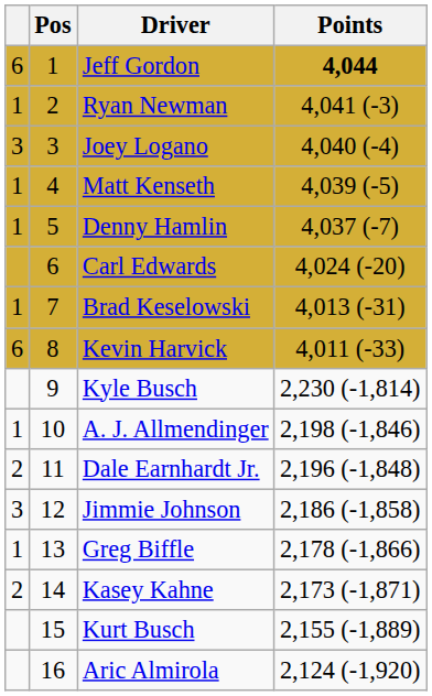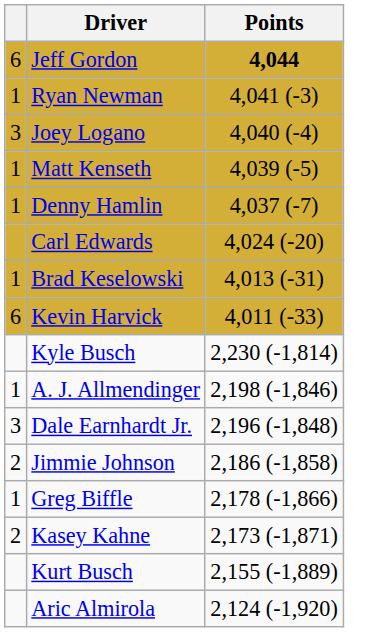 <table class="wikitable" style="font-size: 95%;">
 <tr>
 <th></th>
-<th>Pos</th>
 <th>Driver</th>
 <th>Points</th>
 </tr>
 <tr style="background:#D4AF37;">
 <td align="left"> 6</td>
-<td style="text-align:center;">1</td>
 <td><a href='#'>Jeff Gordon</a></td>
 <td style="text-align:center;"><strong>4,044</strong></td>
 </tr>
 <tr style="background:#D4AF37;">
 <td align="left"> 1</td>
-<td style="text-align:center;">2</td>
 <td><a href='#'>Ryan Newman</a></td>
 <td style="text-align:center;">4,041 (-3)</td>
 </tr>
 <tr style="background:#D4AF37;">
 <td align="left"> 3</td>
-<td style="text-align:center;">3</td>
 <td><a href='#'>Joey Logano</a></td>
 <td style="text-align:center;">4,040 (-4)</td>
 </tr>
 <tr style="background:#D4AF37;">
 <td align="left"> 1</td>
-<td style="text-align:center;">4</td>
 <td><a href='#'>Matt Kenseth</a></td>
 <td style="text-align:center;">4,039 (-5)</td>
 </tr>
 <tr style="background:#D4AF37;">
 <td align="left"> 1</td>
-<td style="text-align:center;">5</td>
 <td><a href='#'>Denny Hamlin</a></td>
 <td style="text-align:center;">4,037 (-7)</td>
 </tr>
 <tr style="background:#D4AF37;">
 <td align="left"></td>
-<td style="text-align:center;">6</td>
 <td><a href='#'>Carl Edwards</a></td>
 <td style="text-align:center;">4,024 (-20)</td>
 </tr>
 <tr style="background:#D4AF37;">
 <td align="left"> 1</td>
-<td style="text-align:center;">7</td>
 <td><a href='#'>Brad Keselowski</a></td>
 <td style="text-align:center;">4,013 (-31)</td>
 </tr>
 <tr style="background:#D4AF37;">
 <td align="left"> 6</td>
-<td style="text-align:center;">8</td>
 <td><a href='#'>Kevin Harvick</a></td>
 <td style="text-align:center;">4,011 (-33)</td>
 </tr>
 <tr>
 <td align="left"></td>
-<td style="text-align:center;">9</td>
 <td><a href='#'>Kyle Busch</a></td>
 <td style="text-align:center;">2,230 (-1,814)</td>
 </tr>
 <tr>
 <td align="left"> 1</td>
-<td style="text-align:center;">10</td>
 <td><a href='#'>A. J. Allmendinger</a></td>
 <td style="text-align:center;">2,198 (-1,846)</td>
 </tr>
 <tr>
-<td align="left"> 2</td>
-<td style="text-align:center;">11</td>
+<td align="left"> 3</td>
 <td><a href='#'>Dale Earnhardt Jr.</a></td>
 <td style="text-align:center;">2,196 (-1,848)</td>
 </tr>
 <tr>
-<td align="left"> 3</td>
-<td style="text-align:center;">12</td>
+<td align="left"> 2</td>
 <td><a href='#'>Jimmie Johnson</a></td>
 <td style="text-align:center;">2,186 (-1,858)</td>
 </tr>
 <tr>
 <td align="left"> 1</td>
-<td style="text-align:center;">13</td>
 <td><a href='#'>Greg Biffle</a></td>
 <td style="text-align:center;">2,178 (-1,866)</td>
 </tr>
 <tr>
 <td align="left"> 2</td>
-<td style="text-align:center;">14</td>
 <td><a href='#'>Kasey Kahne</a></td>
 <td style="text-align:center;">2,173 (-1,871)</td>
 </tr>
 <tr>
 <td align="left"></td>
-<td style="text-align:center;">15</td>
 <td><a href='#'>Kurt Busch</a></td>
 <td style="text-align:center;">2,155 (-1,889)</td>
 </tr>
 <tr>
 <td align="left"></td>
-<td style="text-align:center;">16</td>
 <td><a href='#'>Aric Almirola</a></td>
 <td style="text-align:center;">2,124 (-1,920)</td>
 </tr>
 </table>
